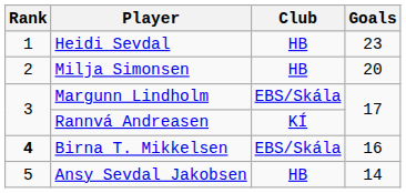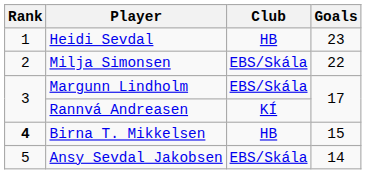 <table class="wikitable" style="text-align:center">
 <tr>
 <th>Rank</th>
 <th>Player</th>
 <th>Club</th>
 <th>Goals</th>
 </tr>
 <tr>
 <td>1</td>
 <td align="left"><a href='#'>Heidi Sevdal</a></td>
 <td><a href='#'>HB</a></td>
 <td>23</td>
 </tr>
 <tr>
 <td>2</td>
 <td align="left"><a href='#'>Milja Simonsen</a></td>
-<td><a href='#'>HB</a></td>
-<td>20</td>
+<td><a href='#'>EBS/Skála</a></td>
+<td>22</td>
 </tr>
 <tr>
 <td rowspan=2>3</td>
 <td align="left"><a href='#'>Margunn Lindholm</a></td>
 <td><a href='#'>EBS/Skála</a></td>
 <td rowspan=2>17</td>
 </tr>
 <tr>
 <td align="left"><a href='#'>Rannvá Andreasen</a></td>
 <td><a href='#'>KÍ</a></td>
 </tr>
 <tr>
 <td><strong>4</strong></td>
 <td align="left"><a href='#'>Birna T. Mikkelsen</a></td>
-<td><a href='#'>EBS/Skála</a></td>
-<td>16</td>
+<td><a href='#'>HB</a></td>
+<td>15</td>
 </tr>
 <tr>
 <td>5</td>
 <td align="left"><a href='#'>Ansy Sevdal Jakobsen</a></td>
-<td><a href='#'>HB</a></td>
+<td><a href='#'>EBS/Skála</a></td>
 <td>14</td>
 </tr>
 </table>
